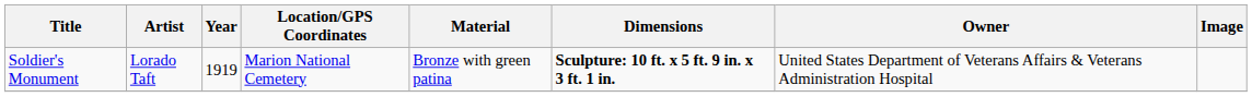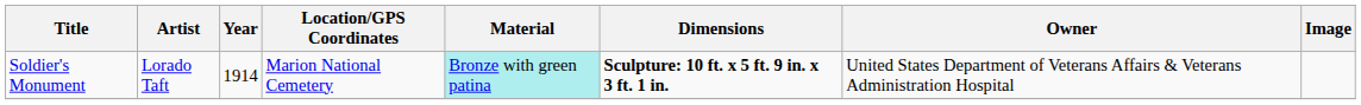 <table class="wikitable sortable">
 <tr>
 <th>Title</th>
 <th>Artist</th>
 <th>Year</th>
 <th>Location/GPS Coordinates</th>
 <th>Material</th>
 <th>Dimensions</th>
 <th>Owner</th>
 <th>Image</th>
 </tr>
 <tr>
 <td><a href='#'>Soldier's Monument</a></td>
 <td><a href='#'>Lorado Taft</a></td>
-<td>1919</td>
+<td>1914</td>
 <td><a href='#'>Marion National Cemetery</a></td>
-<td><a href='#'>Bronze</a> with green <a href='#'>patina</a></td>
+<td style="background: paleturquoise;"><a href='#'>Bronze</a> with green <a href='#'>patina</a></td>
 <td><strong>Sculpture: 10 ft. x 5 ft. 9 in. x 3 ft. 1 in.</strong></td>
 <td>United States Department of Veterans Affairs & Veterans Administration Hospital</td>
 <td></td>
 </tr>
 <tr>
 </tr>
 </table>
